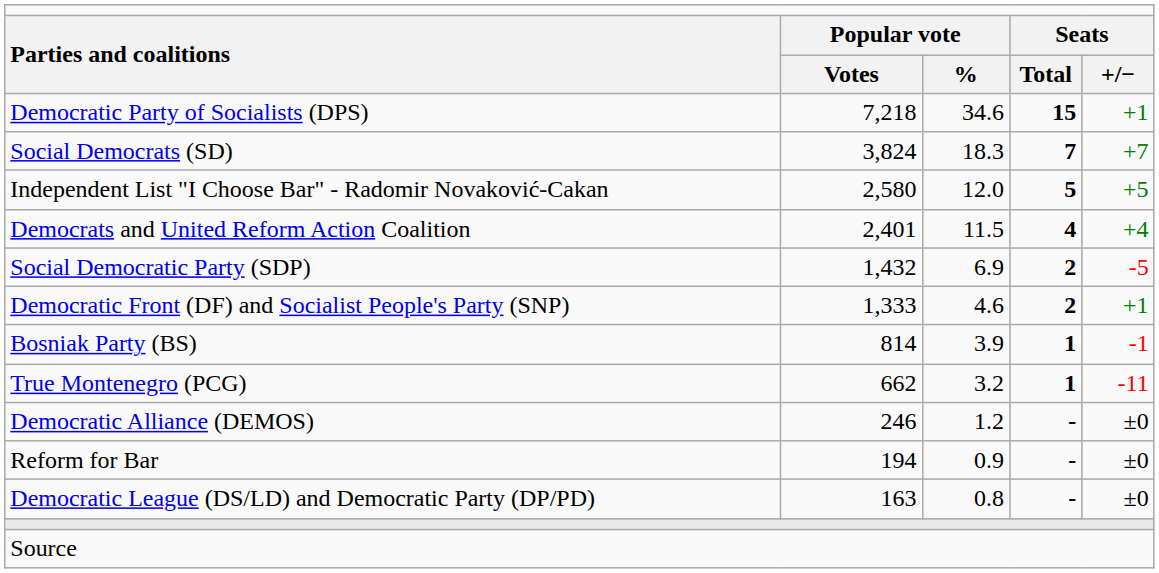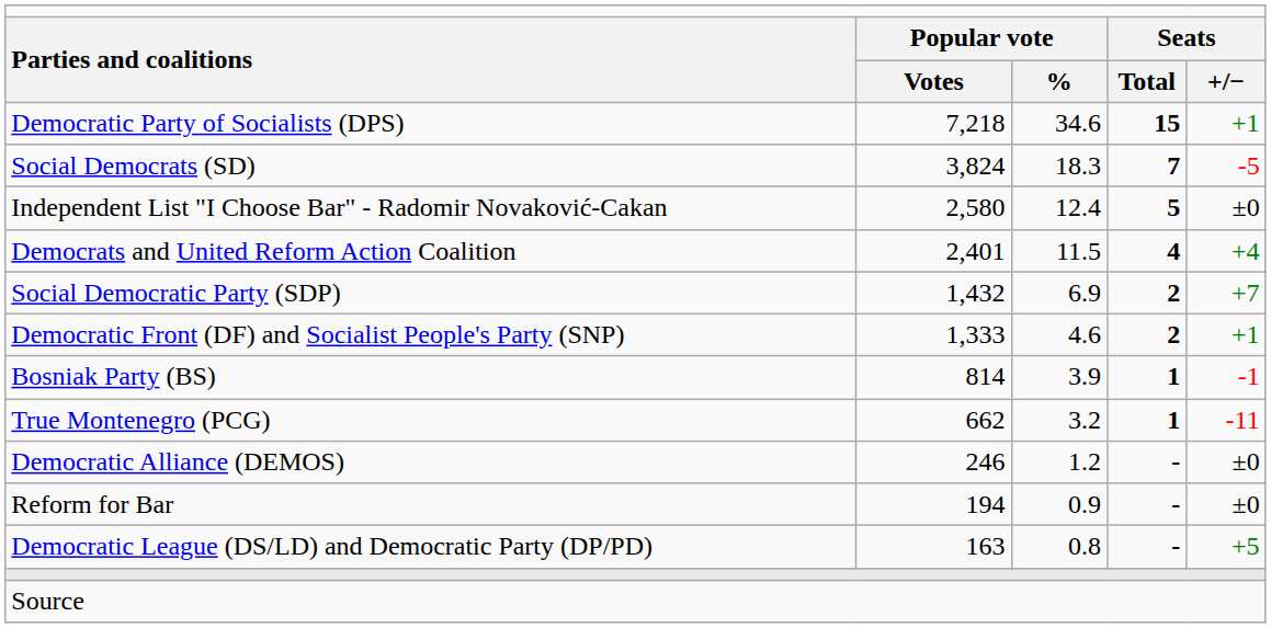 <table class="wikitable" style="text-align:right; font-size:98%; margin-bottom:0">
 <tr>
 <td colspan="6"></td>
 </tr>
 <tr>
 <th style="text-align:left;" rowspan="2" width="500">Parties and coalitions</th>
 <th colspan="2">Popular vote</th>
 <th colspan="2">Seats</th>
 </tr>
 <tr>
 <th width="85">Votes</th>
 <th width="50">%</th>
 <th width="40">Total</th>
 <th width="40">+/−</th>
 </tr>
 <tr>
 <td align="left"><a href='#'>Democratic Party of Socialists</a> (DPS)</td>
 <td>7,218</td>
 <td>34.6</td>
 <td><strong>15</strong></td>
 <td style="color:green;">+1</td>
 </tr>
 <tr>
 <td align="left"><a href='#'>Social Democrats</a> (SD)</td>
 <td>3,824</td>
 <td>18.3</td>
 <td><strong>7</strong></td>
-<td style="color:green;">+7</td>
+<td style="color:red;">-5</td>
 </tr>
 <tr>
 <td align="left">Independent List "I Choose Bar" - Radomir Novaković-Cakan</td>
 <td>2,580</td>
-<td>12.0</td>
+<td>12.4</td>
 <td><strong>5</strong></td>
-<td style="color:green;">+5</td>
+<td>±0</td>
 </tr>
 <tr>
 <td align="left"><a href='#'>Democrats</a> and <a href='#'>United Reform Action</a> Coalition</td>
 <td>2,401</td>
 <td>11.5</td>
 <td><strong>4</strong></td>
 <td style="color:green;">+4</td>
 </tr>
 <tr>
 <td align="left"><a href='#'>Social Democratic Party</a> (SDP)</td>
 <td>1,432</td>
 <td>6.9</td>
 <td><strong>2</strong></td>
-<td style="color:red;">-5</td>
+<td style="color:green;">+7</td>
 </tr>
 <tr>
 <td align="left"><a href='#'>Democratic Front</a> (DF) and <a href='#'>Socialist People's Party</a> (SNP)</td>
 <td>1,333</td>
 <td>4.6</td>
 <td><strong>2</strong></td>
 <td style="color:green;">+1</td>
 </tr>
 <tr>
 <td align="left"><a href='#'>Bosniak Party</a> (BS)</td>
 <td>814</td>
 <td>3.9</td>
 <td><strong>1</strong></td>
 <td style="color:red;">-1</td>
 </tr>
 <tr>
 <td align="left"><a href='#'>True Montenegro</a> (PCG)</td>
 <td>662</td>
 <td>3.2</td>
 <td><strong>1</strong></td>
 <td style="color:red;">-11</td>
 </tr>
 <tr>
 <td align="left"><a href='#'>Democratic Alliance</a> (DEMOS)</td>
 <td>246</td>
 <td>1.2</td>
 <td><strong>-</strong></td>
 <td>±0</td>
 </tr>
 <tr>
 <td align="left">Reform for Bar</td>
 <td>194</td>
 <td>0.9</td>
 <td><strong>-</strong></td>
 <td>±0</td>
 </tr>
 <tr>
 <td align="left"><a href='#'>Democratic League</a> (DS/LD) and Democratic Party (DP/PD)</td>
 <td>163</td>
 <td>0.8</td>
 <td><strong>-</strong></td>
-<td>±0</td>
+<td style="color:green;">+5</td>
 </tr>
 <tr>
 <td colspan="6" bgcolor="#E9E9E9"></td>
 </tr>
 <tr>
 <td align="left" colspan="6">Source</td>
 </tr>
 </table>
